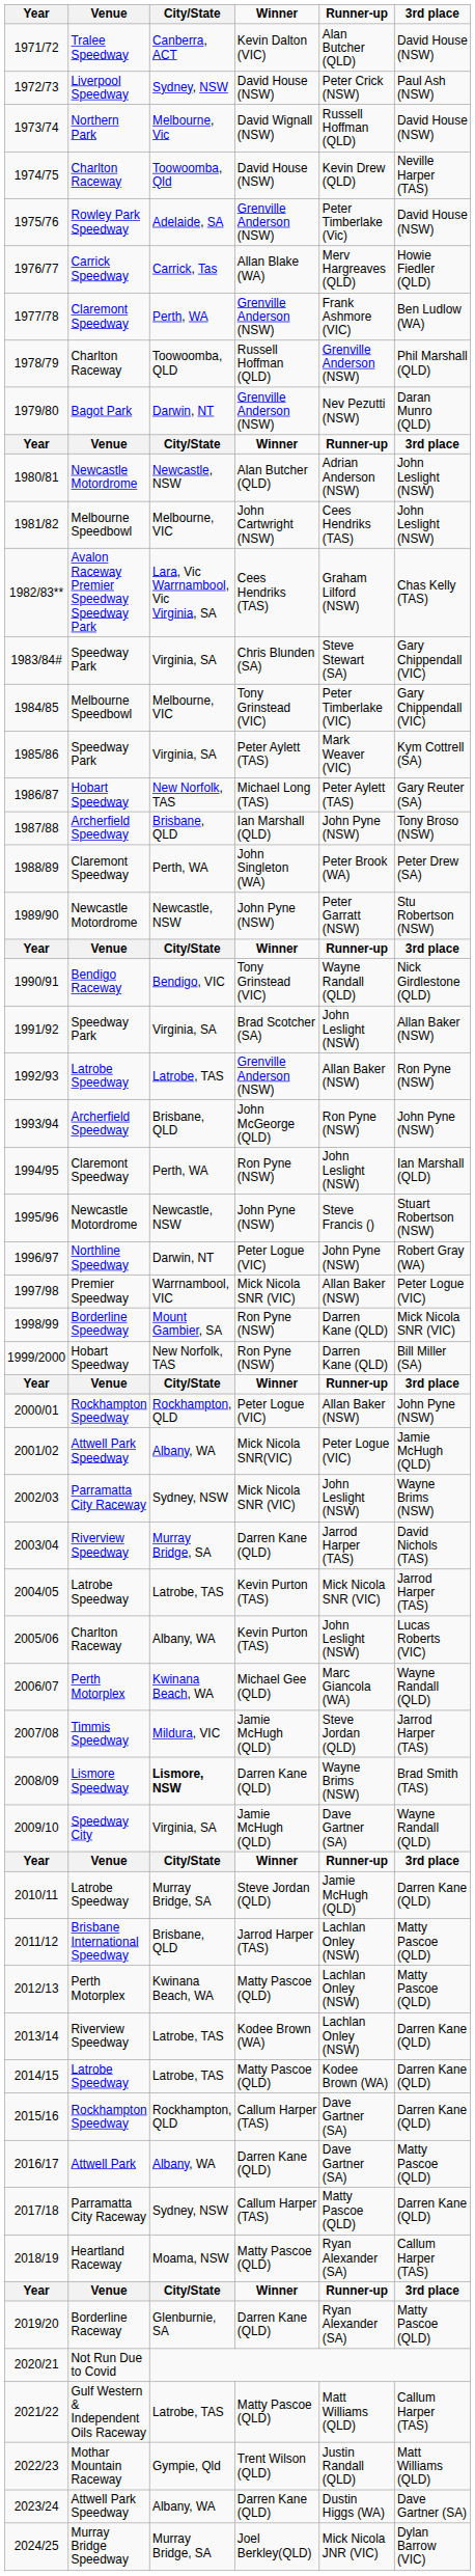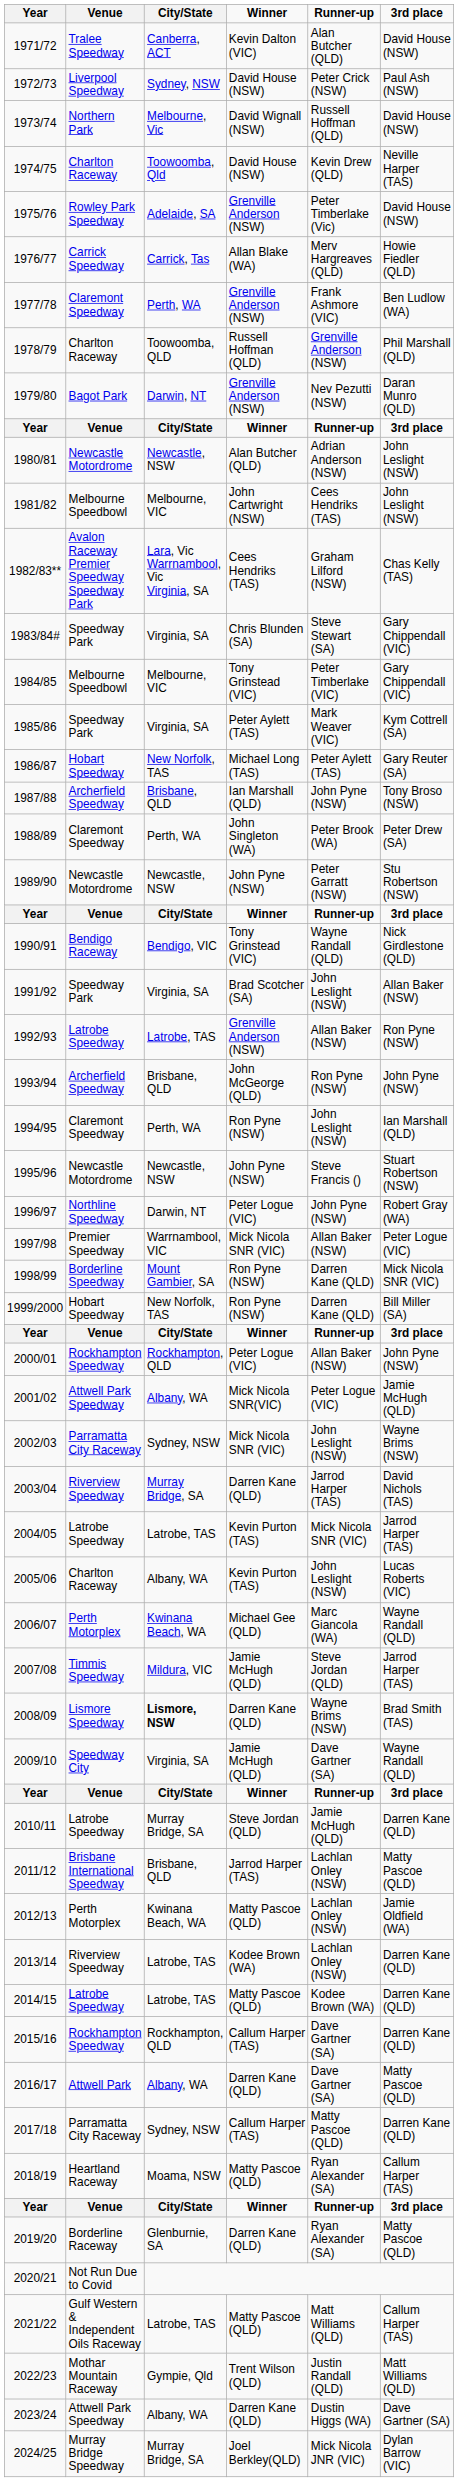 <table class="wikitable">
 <tr align=center>
 <th>Year</th>
 <th>Venue</th>
 <th>City/State</th>
 <td width=210px ><strong>Winner</strong></td>
 <td width=210px ><strong>Runner-up</strong></td>
 <td width=210px ><strong>3rd place</strong></td>
 </tr>
 <tr>
 <td align=center>1971/72</td>
 <td><a href='#'>Tralee Speedway</a></td>
 <td><a href='#'>Canberra</a>, <a href='#'>ACT</a></td>
 <td>Kevin Dalton (VIC)</td>
 <td>Alan Butcher (QLD)</td>
 <td>David House (NSW)</td>
 </tr>
 <tr>
 <td align=center>1972/73</td>
 <td><a href='#'>Liverpool Speedway</a></td>
 <td><a href='#'>Sydney</a>, <a href='#'>NSW</a></td>
 <td>David House (NSW)</td>
 <td>Peter Crick (NSW)</td>
 <td>Paul Ash (NSW)</td>
 </tr>
 <tr>
 <td align=center>1973/74</td>
 <td><a href='#'>Northern Park</a></td>
 <td><a href='#'>Melbourne</a>, <a href='#'>Vic</a></td>
 <td>David Wignall (NSW)</td>
 <td>Russell Hoffman (QLD)</td>
 <td>David House (NSW)</td>
 </tr>
 <tr>
 <td align=center>1974/75</td>
 <td><a href='#'>Charlton Raceway</a></td>
 <td><a href='#'>Toowoomba</a>, <a href='#'>Qld</a></td>
 <td>David House (NSW)</td>
 <td>Kevin Drew (QLD)</td>
 <td>Neville Harper (TAS)</td>
 </tr>
 <tr>
 <td align=center>1975/76</td>
 <td><a href='#'>Rowley Park Speedway</a></td>
 <td><a href='#'>Adelaide</a>, <a href='#'>SA</a></td>
 <td><a href='#'>Grenville Anderson</a> (NSW)</td>
 <td>Peter Timberlake (Vic)</td>
 <td>David House (NSW)</td>
 </tr>
 <tr>
 <td align=center>1976/77</td>
 <td><a href='#'>Carrick Speedway</a></td>
 <td><a href='#'>Carrick</a>, <a href='#'>Tas</a></td>
 <td>Allan Blake (WA)</td>
 <td>Merv Hargreaves (QLD)</td>
 <td>Howie Fiedler (QLD)</td>
 </tr>
 <tr>
 <td align=center>1977/78</td>
 <td><a href='#'>Claremont Speedway</a></td>
 <td><a href='#'>Perth</a>, <a href='#'>WA</a></td>
 <td><a href='#'>Grenville Anderson</a> (NSW)</td>
 <td>Frank Ashmore (VIC)</td>
 <td>Ben Ludlow (WA)</td>
 </tr>
 <tr>
 <td align=center>1978/79</td>
 <td>Charlton Raceway</td>
 <td>Toowoomba, QLD</td>
 <td>Russell Hoffman (QLD)</td>
 <td><a href='#'>Grenville Anderson</a> (NSW)</td>
 <td>Phil Marshall (QLD)</td>
 </tr>
 <tr>
 <td align=center>1979/80</td>
 <td><a href='#'>Bagot Park</a></td>
 <td><a href='#'>Darwin</a>, <a href='#'>NT</a></td>
 <td><a href='#'>Grenville Anderson</a> (NSW)</td>
 <td>Nev Pezutti (NSW)</td>
 <td>Daran Munro (QLD)</td>
 </tr>
 <tr align=center>
 <th>Year</th>
 <th>Venue</th>
 <th>City/State</th>
 <td width=210px ><strong>Winner</strong></td>
 <td width=210px ><strong>Runner-up</strong></td>
 <td width=210px ><strong>3rd place</strong></td>
 </tr>
 <tr>
 <td align=center>1980/81</td>
 <td><a href='#'>Newcastle Motordrome</a></td>
 <td><a href='#'>Newcastle</a>, NSW</td>
 <td>Alan Butcher (QLD)</td>
 <td>Adrian Anderson (NSW)</td>
 <td>John Leslight (NSW)</td>
 </tr>
 <tr>
 <td align=center>1981/82</td>
 <td>Melbourne Speedbowl</td>
 <td>Melbourne, VIC</td>
 <td>John Cartwright (NSW)</td>
 <td>Cees Hendriks (TAS)</td>
 <td>John Leslight (NSW)</td>
 </tr>
 <tr>
 <td align=center>1982/83**</td>
 <td><a href='#'>Avalon Raceway</a><br><a href='#'>Premier Speedway</a><br><a href='#'>Speedway Park</a></td>
 <td><a href='#'>Lara</a>, Vic<br><a href='#'>Warrnambool</a>, Vic<br><a href='#'>Virginia</a>, SA</td>
 <td>Cees Hendriks (TAS)</td>
 <td>Graham Lilford (NSW)</td>
 <td>Chas Kelly (TAS)</td>
 </tr>
 <tr>
 <td align=center>1983/84#</td>
 <td>Speedway Park</td>
 <td>Virginia, SA</td>
 <td>Chris Blunden (SA)</td>
 <td>Steve Stewart (SA)</td>
 <td>Gary Chippendall (VIC)</td>
 </tr>
 <tr>
 <td align=center>1984/85</td>
 <td>Melbourne Speedbowl</td>
 <td>Melbourne, VIC</td>
 <td>Tony Grinstead (VIC)</td>
 <td>Peter Timberlake (VIC)</td>
 <td>Gary Chippendall (VIC)</td>
 </tr>
 <tr>
 <td align=center>1985/86</td>
 <td>Speedway Park</td>
 <td>Virginia, SA</td>
 <td>Peter Aylett (TAS)</td>
 <td>Mark Weaver (VIC)</td>
 <td>Kym Cottrell (SA)</td>
 </tr>
 <tr>
 <td align=center>1986/87</td>
 <td><a href='#'>Hobart Speedway</a></td>
 <td><a href='#'>New Norfolk</a>, TAS</td>
 <td>Michael Long (TAS)</td>
 <td>Peter Aylett (TAS)</td>
 <td>Gary Reuter (SA)</td>
 </tr>
 <tr>
 <td align=center>1987/88</td>
 <td><a href='#'>Archerfield Speedway</a></td>
 <td><a href='#'>Brisbane</a>, QLD</td>
 <td>Ian Marshall (QLD)</td>
 <td>John Pyne (NSW)</td>
 <td>Tony Broso (NSW)</td>
 </tr>
 <tr>
 <td align=center>1988/89</td>
 <td>Claremont Speedway</td>
 <td>Perth, WA</td>
 <td>John Singleton (WA)</td>
 <td>Peter Brook (WA)</td>
 <td>Peter Drew (SA)</td>
 </tr>
 <tr>
 <td align=center>1989/90</td>
 <td>Newcastle Motordrome</td>
 <td>Newcastle, NSW</td>
 <td>John Pyne (NSW)</td>
 <td>Peter Garratt (NSW)</td>
 <td>Stu Robertson (NSW)</td>
 </tr>
 <tr align=center>
 <th>Year</th>
 <th>Venue</th>
 <th>City/State</th>
 <td width=210px ><strong>Winner</strong></td>
 <td width=210px ><strong>Runner-up</strong></td>
 <td width=210px ><strong>3rd place</strong></td>
 </tr>
 <tr>
 <td align=center>1990/91</td>
 <td><a href='#'>Bendigo Raceway</a></td>
 <td><a href='#'>Bendigo</a>, VIC</td>
 <td>Tony Grinstead (VIC)</td>
 <td>Wayne Randall (QLD)</td>
 <td>Nick Girdlestone (QLD)</td>
 </tr>
 <tr>
 <td align=center>1991/92</td>
 <td>Speedway Park</td>
 <td>Virginia, SA</td>
 <td>Brad Scotcher (SA)</td>
 <td>John Leslight (NSW)</td>
 <td>Allan Baker (NSW)</td>
 </tr>
 <tr>
 <td align=center>1992/93</td>
 <td><a href='#'>Latrobe Speedway</a></td>
 <td><a href='#'>Latrobe</a>, TAS</td>
 <td><a href='#'>Grenville Anderson</a> (NSW)</td>
 <td>Allan Baker (NSW)</td>
 <td>Ron Pyne (NSW)</td>
 </tr>
 <tr>
 <td align=center>1993/94</td>
 <td><a href='#'>Archerfield Speedway</a></td>
 <td>Brisbane, QLD</td>
 <td>John McGeorge (QLD)</td>
 <td>Ron Pyne (NSW)</td>
 <td>John Pyne (NSW)</td>
 </tr>
 <tr>
 <td align=center>1994/95</td>
 <td>Claremont Speedway</td>
 <td>Perth, WA</td>
 <td>Ron Pyne (NSW)</td>
 <td>John Leslight (NSW)</td>
 <td>Ian Marshall (QLD)</td>
 </tr>
 <tr>
 <td align=center>1995/96</td>
 <td>Newcastle Motordrome</td>
 <td>Newcastle, NSW</td>
 <td>John Pyne (NSW)</td>
 <td>Steve Francis ()</td>
 <td>Stuart Robertson (NSW)</td>
 </tr>
 <tr>
 <td align=center>1996/97</td>
 <td><a href='#'>Northline Speedway</a></td>
 <td>Darwin, NT</td>
 <td>Peter Logue (VIC)</td>
 <td>John Pyne (NSW)</td>
 <td>Robert Gray (WA)</td>
 </tr>
 <tr>
 <td align=center>1997/98</td>
 <td>Premier Speedway</td>
 <td>Warrnambool, VIC</td>
 <td>Mick Nicola SNR (VIC)</td>
 <td>Allan Baker (NSW)</td>
 <td>Peter Logue (VIC)</td>
 </tr>
 <tr>
 <td align=center>1998/99</td>
 <td><a href='#'>Borderline Speedway</a></td>
 <td><a href='#'>Mount Gambier</a>, SA</td>
 <td>Ron Pyne (NSW)</td>
 <td>Darren Kane (QLD)</td>
 <td>Mick Nicola SNR (VIC)</td>
 </tr>
 <tr>
 <td align=center>1999/2000</td>
 <td>Hobart Speedway</td>
 <td>New Norfolk, TAS</td>
 <td>Ron Pyne (NSW)</td>
 <td>Darren Kane (QLD)</td>
 <td>Bill Miller (SA)</td>
 </tr>
 <tr align=center>
 <th>Year</th>
 <th>Venue</th>
 <th>City/State</th>
 <td width=210px ><strong>Winner</strong></td>
 <td width=210px ><strong>Runner-up</strong></td>
 <td width=210px ><strong>3rd place</strong></td>
 </tr>
 <tr>
 <td align=center>2000/01</td>
 <td><a href='#'>Rockhampton Speedway</a></td>
 <td><a href='#'>Rockhampton</a>, QLD</td>
 <td>Peter Logue (VIC)</td>
 <td>Allan Baker (NSW)</td>
 <td>John Pyne (NSW)</td>
 </tr>
 <tr>
 <td align=center>2001/02</td>
 <td><a href='#'>Attwell Park Speedway</a></td>
 <td><a href='#'>Albany</a>, WA</td>
 <td>Mick Nicola SNR(VIC)</td>
 <td>Peter Logue (VIC)</td>
 <td>Jamie McHugh (QLD)</td>
 </tr>
 <tr>
 <td align=center>2002/03</td>
 <td><a href='#'>Parramatta City Raceway</a></td>
 <td>Sydney, NSW</td>
 <td>Mick Nicola SNR (VIC)</td>
 <td>John Leslight (NSW)</td>
 <td>Wayne Brims (NSW)</td>
 </tr>
 <tr>
 <td align=center>2003/04</td>
 <td><a href='#'>Riverview Speedway</a></td>
 <td><a href='#'>Murray Bridge</a>, SA</td>
 <td>Darren Kane (QLD)</td>
 <td>Jarrod Harper (TAS)</td>
 <td>David Nichols (TAS)</td>
 </tr>
 <tr>
 <td align=center>2004/05</td>
 <td>Latrobe Speedway</td>
 <td>Latrobe, TAS</td>
 <td>Kevin Purton (TAS)</td>
 <td>Mick Nicola SNR (VIC)</td>
 <td>Jarrod Harper (TAS)</td>
 </tr>
 <tr>
 <td align=center>2005/06</td>
 <td>Charlton Raceway</td>
 <td>Albany, WA</td>
 <td>Kevin Purton (TAS)</td>
 <td>John Leslight (NSW)</td>
 <td>Lucas Roberts (VIC)</td>
 </tr>
 <tr>
 <td align=center>2006/07</td>
 <td><a href='#'>Perth Motorplex</a></td>
 <td><a href='#'>Kwinana Beach</a>, WA</td>
 <td>Michael Gee (QLD)</td>
 <td>Marc Giancola (WA)</td>
 <td>Wayne Randall (QLD)</td>
 </tr>
 <tr>
 <td align=center>2007/08</td>
 <td><a href='#'>Timmis Speedway</a></td>
 <td><a href='#'>Mildura</a>, VIC</td>
 <td>Jamie McHugh (QLD)</td>
 <td>Steve Jordan (QLD)</td>
 <td>Jarrod Harper (TAS)</td>
 </tr>
 <tr>
 <td align=center>2008/09</td>
 <td><a href='#'>Lismore Speedway</a></td>
 <td><strong>Lismore, NSW</strong></td>
 <td>Darren Kane (QLD)</td>
 <td>Wayne Brims (NSW)</td>
 <td>Brad Smith (TAS)</td>
 </tr>
 <tr>
 <td align=center>2009/10</td>
 <td><a href='#'>Speedway City</a></td>
 <td>Virginia, SA</td>
 <td>Jamie McHugh (QLD)</td>
 <td>Dave Gartner (SA)</td>
 <td>Wayne Randall (QLD)</td>
 </tr>
 <tr align=center>
 <th>Year</th>
 <th>Venue</th>
 <th>City/State</th>
 <td width=210px ><strong>Winner</strong></td>
 <td width=210px ><strong>Runner-up</strong></td>
 <td width=210px ><strong>3rd place</strong></td>
 </tr>
 <tr>
 <td align=center>2010/11</td>
 <td>Latrobe Speedway</td>
 <td>Murray Bridge, SA</td>
 <td>Steve Jordan (QLD)</td>
 <td>Jamie McHugh (QLD)</td>
 <td>Darren Kane (QLD)</td>
 </tr>
 <tr>
 <td align=center>2011/12</td>
 <td><a href='#'>Brisbane International Speedway</a></td>
 <td>Brisbane, QLD</td>
 <td>Jarrod Harper (TAS)</td>
 <td>Lachlan Onley (NSW)</td>
 <td>Matty Pascoe (QLD)</td>
 </tr>
 <tr>
 <td align=center>2012/13</td>
 <td>Perth Motorplex</td>
 <td>Kwinana Beach, WA</td>
 <td>Matty Pascoe (QLD)</td>
 <td>Lachlan Onley (NSW)</td>
-<td>Matty Pascoe (QLD)</td>
+<td>Jamie Oldfield (WA)</td>
 </tr>
 <tr>
 <td align=center>2013/14</td>
 <td>Riverview Speedway</td>
 <td>Latrobe, TAS</td>
 <td>Kodee Brown (WA)</td>
 <td>Lachlan Onley (NSW)</td>
 <td>Darren Kane (QLD)</td>
 </tr>
 <tr>
 <td align=center>2014/15</td>
 <td><a href='#'>Latrobe Speedway</a></td>
 <td>Latrobe, TAS</td>
 <td>Matty Pascoe (QLD)</td>
 <td>Kodee Brown (WA)</td>
 <td>Darren Kane (QLD)</td>
 </tr>
 <tr>
 <td align=center>2015/16</td>
 <td><a href='#'>Rockhampton Speedway</a></td>
 <td>Rockhampton, QLD</td>
 <td>Callum Harper (TAS)</td>
 <td>Dave Gartner (SA)</td>
 <td>Darren Kane (QLD)</td>
 </tr>
 <tr>
 <td align=center>2016/17</td>
 <td><a href='#'>Attwell Park</a></td>
 <td><a href='#'>Albany</a>, WA</td>
 <td>Darren Kane (QLD)</td>
 <td>Dave Gartner (SA)</td>
 <td>Matty Pascoe (QLD)</td>
 </tr>
 <tr>
 <td align=center>2017/18</td>
 <td>Parramatta City Raceway</td>
 <td>Sydney, NSW</td>
 <td>Callum Harper (TAS)</td>
 <td>Matty Pascoe (QLD)</td>
 <td>Darren Kane (QLD)</td>
 </tr>
 <tr>
 <td align=center>2018/19</td>
 <td>Heartland Raceway</td>
 <td>Moama, NSW</td>
 <td>Matty Pascoe (QLD)</td>
 <td>Ryan Alexander (SA)</td>
 <td>Callum Harper (TAS)</td>
 </tr>
 <tr align=center>
 <th>Year</th>
 <th>Venue</th>
 <th>City/State</th>
 <td width=210px ><strong>Winner</strong></td>
 <td width=210px ><strong>Runner-up</strong></td>
 <td width=210px ><strong>3rd place</strong></td>
 </tr>
 <tr>
 <td align=center>2019/20</td>
 <td>Borderline Raceway</td>
 <td>Glenburnie, SA</td>
 <td>Darren Kane (QLD)</td>
 <td>Ryan Alexander (SA)</td>
 <td>Matty Pascoe (QLD)</td>
 </tr>
 <tr>
 <td align=center>2020/21</td>
 <td>Not Run Due to Covid</td>
 </tr>
 <tr>
 <td align=center>2021/22</td>
 <td>Gulf Western & Independent Oils Raceway</td>
 <td>Latrobe, TAS</td>
 <td>Matty Pascoe (QLD)</td>
 <td>Matt Williams (QLD)</td>
 <td>Callum Harper (TAS)</td>
 </tr>
 <tr>
 <td align=center>2022/23</td>
 <td>Mothar Mountain Raceway</td>
 <td>Gympie, Qld</td>
 <td>Trent Wilson (QLD)</td>
 <td>Justin Randall (QLD)</td>
 <td>Matt Williams (QLD)</td>
 </tr>
 <tr>
 <td align=center>2023/24</td>
 <td>Attwell Park Speedway</td>
 <td>Albany, WA</td>
 <td>Darren Kane (QLD)</td>
 <td>Dustin Higgs (WA)</td>
 <td>Dave Gartner (SA)</td>
 </tr>
 <tr>
 <td align=center>2024/25</td>
 <td>Murray Bridge Speedway</td>
 <td>Murray Bridge, SA</td>
 <td>Joel Berkley(QLD)</td>
 <td>Mick Nicola JNR (VIC)</td>
 <td>Dylan Barrow (VIC)</td>
 </tr>
 </table>
